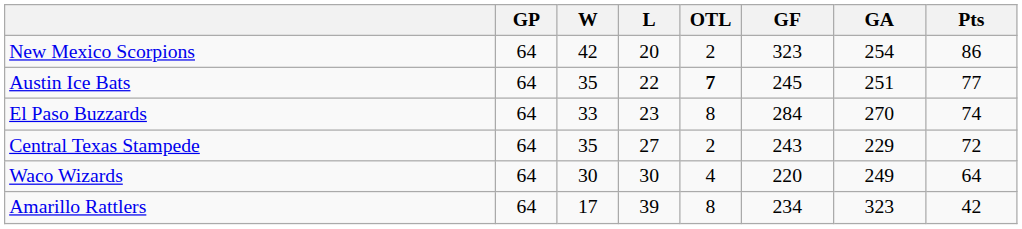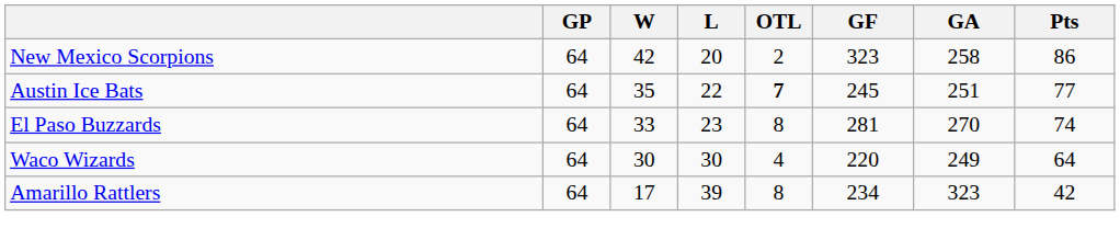 <table class="wikitable">
 <tr>
 <th width="40%" bgcolor="#e0e0e0"></th>
 <th width="5%" bgcolor="#e0e0e0">GP</th>
 <th width="5%" bgcolor="#e0e0e0">W</th>
 <th width="5%" bgcolor="#e0e0e0">L</th>
 <th width="5%" bgcolor="#e0e0e0">OTL</th>
 <th width="7.5%" bgcolor="#e0e0e0">GF</th>
 <th width="7.5%" bgcolor="#e0e0e0">GA</th>
 <th width="7.5%" bgcolor="#e0e0e0">Pts</th>
 </tr>
 <tr align="center">
 <td align="left"><a href='#'>New Mexico Scorpions</a></td>
 <td>64</td>
 <td>42</td>
 <td>20</td>
 <td>2</td>
 <td>323</td>
-<td>254</td>
+<td>258</td>
 <td>86</td>
 </tr>
 <tr align="center">
 <td align="left"><a href='#'>Austin Ice Bats</a></td>
 <td>64</td>
 <td>35</td>
 <td>22</td>
 <td><strong>7</strong></td>
 <td>245</td>
 <td>251</td>
 <td>77</td>
 </tr>
 <tr align="center">
 <td align="left"><a href='#'>El Paso Buzzards</a></td>
 <td>64</td>
 <td>33</td>
 <td>23</td>
 <td>8</td>
-<td>284</td>
+<td>281</td>
 <td>270</td>
 <td>74</td>
-</tr>
-<tr align="center">
-<td align="left"><a href='#'>Central Texas Stampede</a></td>
-<td>64</td>
-<td>35</td>
-<td>27</td>
-<td>2</td>
-<td>243</td>
-<td>229</td>
-<td>72</td>
 </tr>
 <tr align="center">
 <td align="left"><a href='#'>Waco Wizards</a></td>
 <td>64</td>
 <td>30</td>
 <td>30</td>
 <td>4</td>
 <td>220</td>
 <td>249</td>
 <td>64</td>
 </tr>
 <tr align="center">
 <td align="left"><a href='#'>Amarillo Rattlers</a></td>
 <td>64</td>
 <td>17</td>
 <td>39</td>
 <td>8</td>
 <td>234</td>
 <td>323</td>
 <td>42</td>
 </tr>
 </table>
